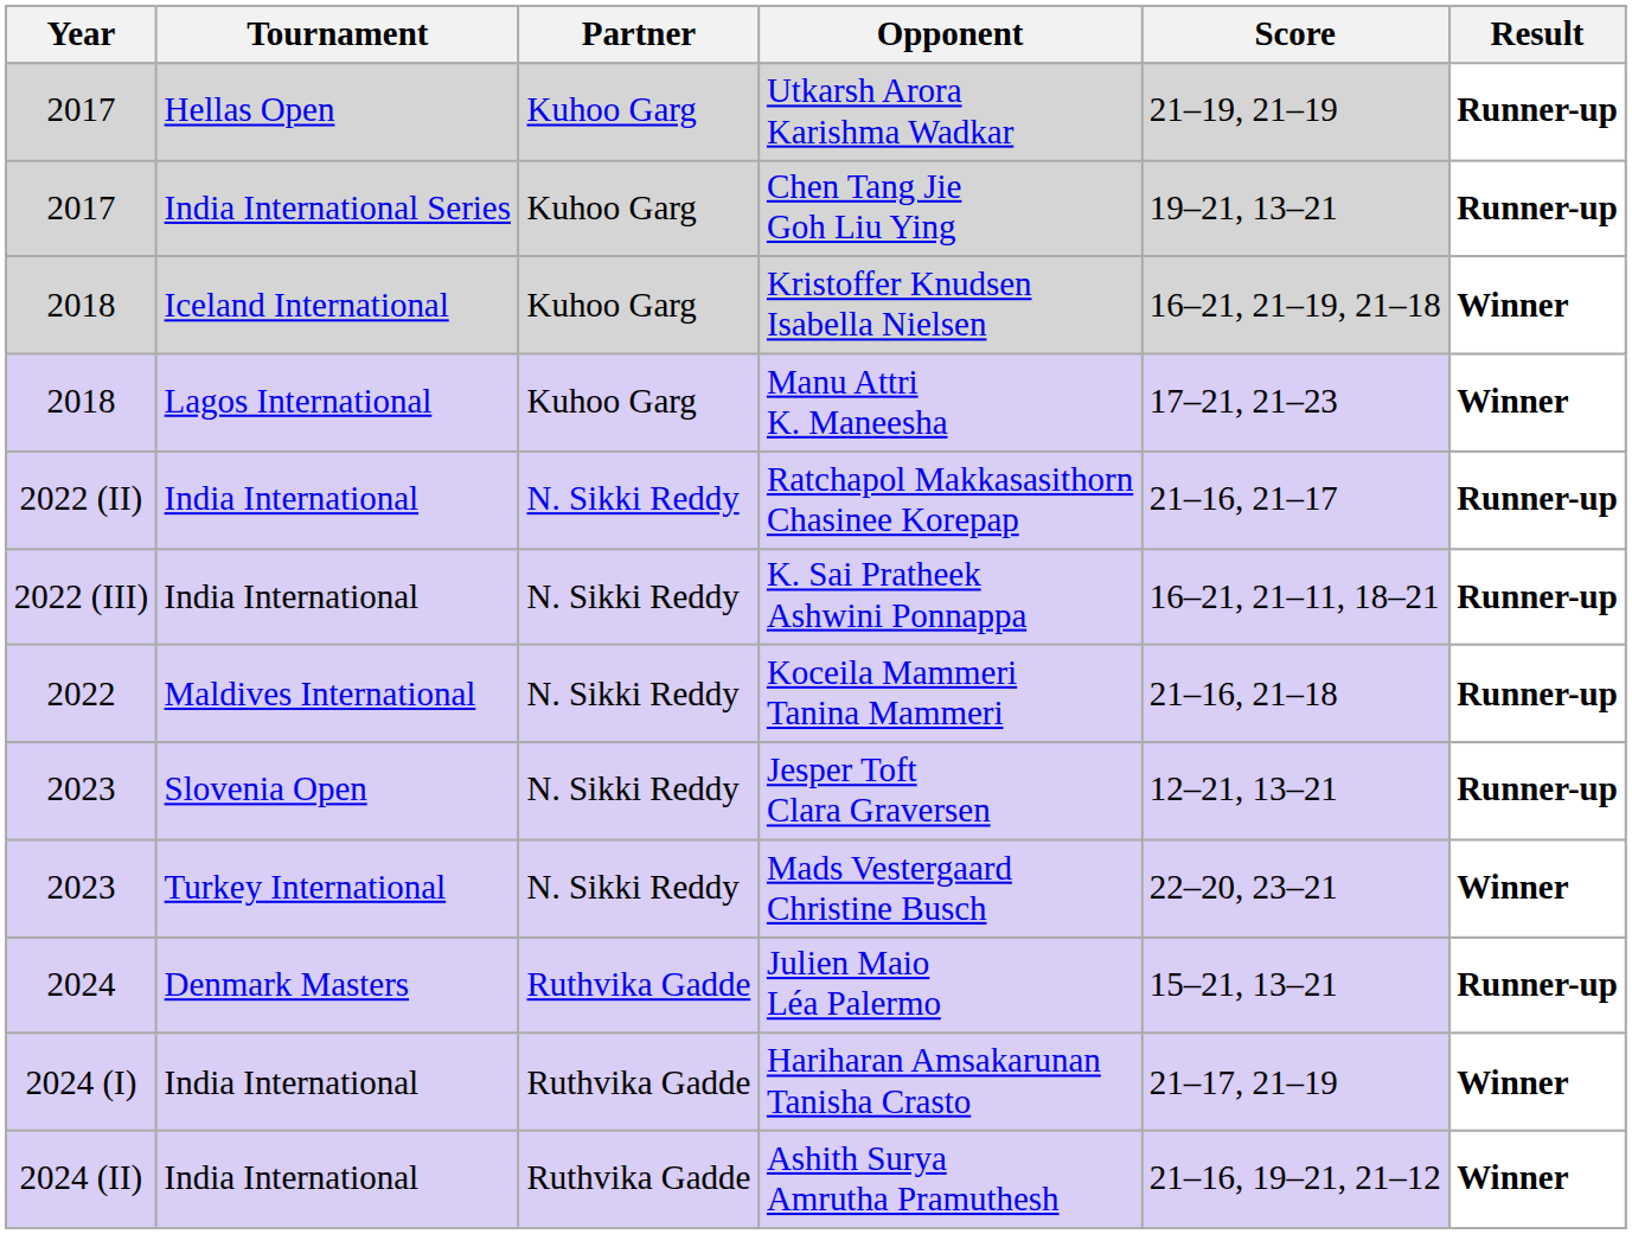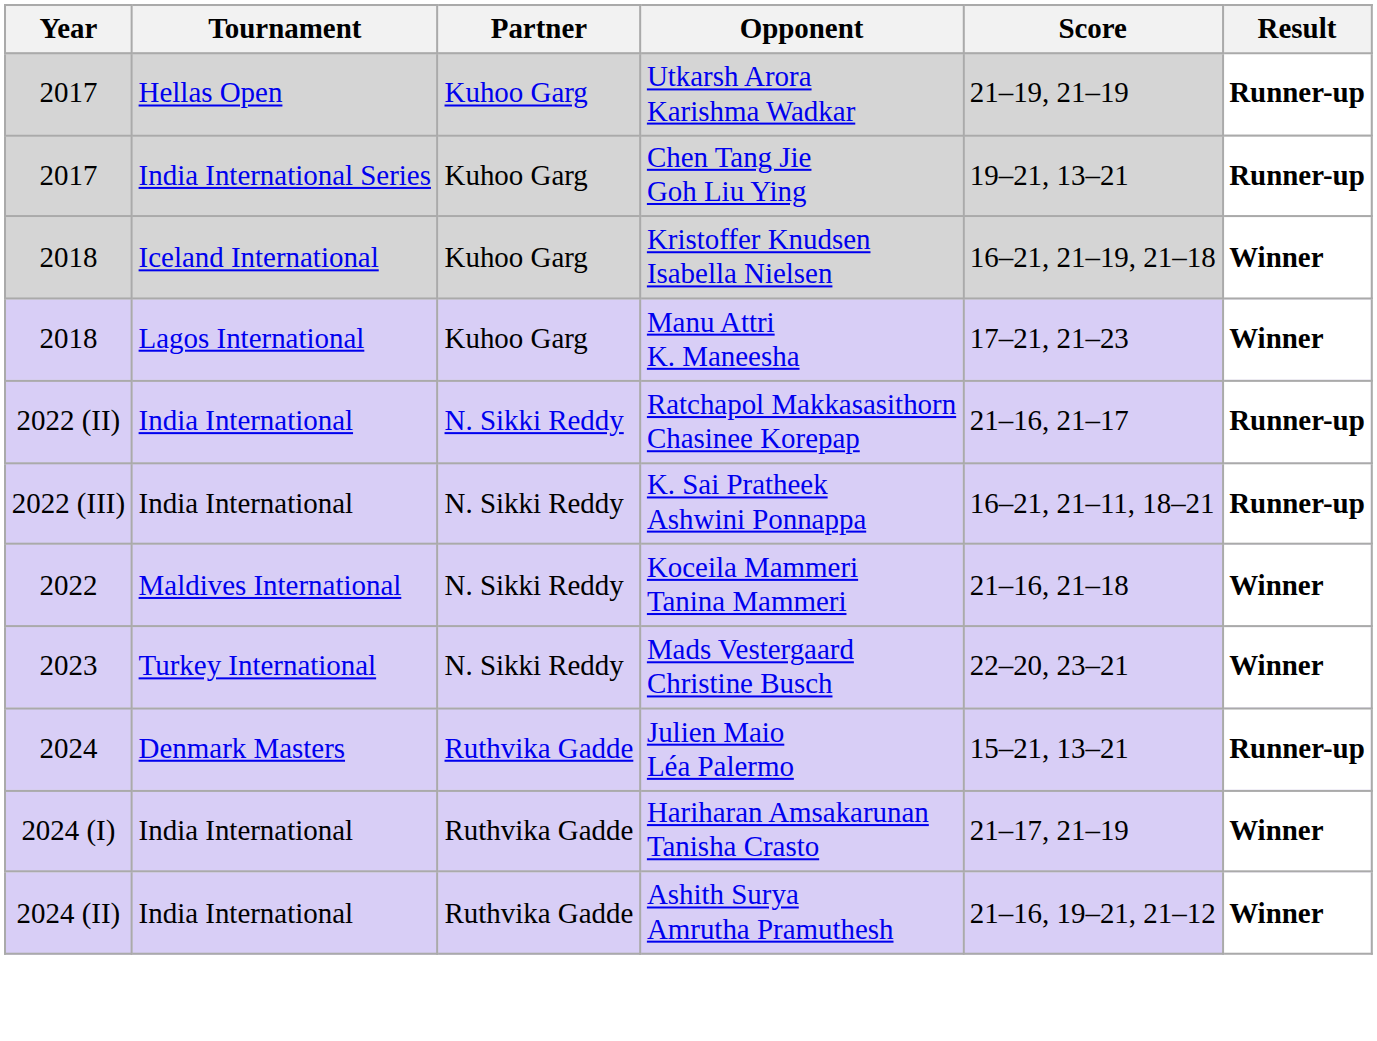 <table class="sortable wikitable" style="font-size: 90%;">
 <tr>
 <th>Year</th>
 <th>Tournament</th>
 <th>Partner</th>
 <th>Opponent</th>
 <th>Score</th>
 <th>Result</th>
 </tr>
 <tr style="background:#D5D5D5">
 <td align="center">2017</td>
 <td align="left"><a href='#'>Hellas Open</a></td>
 <td align="left"> <a href='#'>Kuhoo Garg</a></td>
 <td align="left"> <a href='#'>Utkarsh Arora</a><br> <a href='#'>Karishma Wadkar</a></td>
 <td align="left">21–19, 21–19</td>
 <td style="text-align:left; background:white"> <strong>Runner-up</strong></td>
 </tr>
 <tr style="background:#D5D5D5">
 <td align="center">2017</td>
 <td align="left"><a href='#'>India International Series</a></td>
 <td align="left"> Kuhoo Garg</td>
 <td align="left"> <a href='#'>Chen Tang Jie</a><br> <a href='#'>Goh Liu Ying</a></td>
 <td align="left">19–21, 13–21</td>
 <td style="text-align:left; background:white"> <strong>Runner-up</strong></td>
 </tr>
 <tr style="background:#D5D5D5">
 <td align="center">2018</td>
 <td align="left"><a href='#'>Iceland International</a></td>
 <td align="left"> Kuhoo Garg</td>
 <td align="left"> <a href='#'>Kristoffer Knudsen</a><br> <a href='#'>Isabella Nielsen</a></td>
 <td align="left">16–21, 21–19, 21–18</td>
 <td style="text-align:left; background:white"> <strong>Winner</strong></td>
 </tr>
 <tr style="background:#D8CEF6">
 <td align="center">2018</td>
 <td align="left"><a href='#'>Lagos International</a></td>
 <td align="left"> Kuhoo Garg</td>
 <td align="left"> <a href='#'>Manu Attri</a><br> <a href='#'>K. Maneesha</a></td>
 <td align="left">17–21, 21–23</td>
 <td style="text-align:left; background:white"> <strong>Winner</strong></td>
 </tr>
 <tr style="background:#D8CEF6">
 <td align="center">2022 (II)</td>
 <td align="left"><a href='#'>India International</a></td>
 <td align="left"> <a href='#'>N. Sikki Reddy</a></td>
 <td align="left"> <a href='#'>Ratchapol Makkasasithorn</a><br> <a href='#'>Chasinee Korepap</a></td>
 <td align="left">21–16, 21–17</td>
 <td style="text-align:left; background:white"> <strong>Runner-up</strong></td>
 </tr>
 <tr style="background:#D8CEF6">
 <td align="center">2022 (III)</td>
 <td align="left">India International</td>
 <td align="left"> N. Sikki Reddy</td>
 <td align="left"> <a href='#'>K. Sai Pratheek</a><br> <a href='#'>Ashwini Ponnappa</a></td>
 <td align="left">16–21, 21–11, 18–21</td>
 <td style="text-align:left; background:white"> <strong>Runner-up</strong></td>
 </tr>
 <tr style="background:#D8CEF6">
 <td align="center">2022</td>
 <td align="left"><a href='#'>Maldives International</a></td>
 <td align="left"> N. Sikki Reddy</td>
 <td align="left"> <a href='#'>Koceila Mammeri</a><br> <a href='#'>Tanina Mammeri</a></td>
 <td align="left">21–16, 21–18</td>
-<td style="text-align:left; background:white"> <strong>Runner-up</strong></td>
-</tr>
-<tr style="background:#D8CEF6">
-<td align="center">2023</td>
-<td align="left"><a href='#'>Slovenia Open</a></td>
-<td align="left"> N. Sikki Reddy</td>
-<td align="left"> <a href='#'>Jesper Toft</a><br> <a href='#'>Clara Graversen</a></td>
-<td align="left">12–21, 13–21</td>
-<td style="text-align:left; background:white"> <strong>Runner-up</strong></td>
+<td style="text-align:left; background:white"> <strong>Winner</strong></td>
 </tr>
 <tr style="background:#D8CEF6">
 <td align="center">2023</td>
 <td align="left"><a href='#'>Turkey International</a></td>
 <td align="left"> N. Sikki Reddy</td>
 <td align="left"> <a href='#'>Mads Vestergaard</a><br> <a href='#'>Christine Busch</a></td>
 <td align="left">22–20, 23–21</td>
 <td style="text-align:left; background:white"> <strong>Winner</strong></td>
 </tr>
 <tr style="background:#D8CEF6">
 <td align="center">2024</td>
 <td align="left"><a href='#'>Denmark Masters</a></td>
 <td align="left"> <a href='#'>Ruthvika Gadde</a></td>
 <td align="left"> <a href='#'>Julien Maio</a><br> <a href='#'>Léa Palermo</a></td>
 <td align="left">15–21, 13–21</td>
 <td style="text-align:left; background:white"> <strong>Runner-up</strong></td>
 </tr>
 <tr style="background:#D8CEF6">
 <td align="center">2024 (I)</td>
 <td align="left">India International</td>
 <td align="left"> Ruthvika Gadde</td>
 <td align="left"> <a href='#'>Hariharan Amsakarunan</a><br> <a href='#'>Tanisha Crasto</a></td>
 <td align="left">21–17, 21–19</td>
 <td style="text-align:left; background:white"> <strong>Winner</strong></td>
 </tr>
 <tr style="background:#D8CEF6">
 <td align="center">2024 (II)</td>
 <td align="left">India International</td>
 <td align="left"> Ruthvika Gadde</td>
 <td align="left"> <a href='#'>Ashith Surya</a><br> <a href='#'>Amrutha Pramuthesh</a></td>
 <td align="left">21–16, 19–21, 21–12</td>
 <td style="text-align:left; background:white"> <strong>Winner</strong></td>
 </tr>
 </table>
